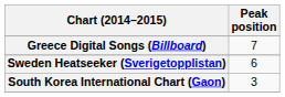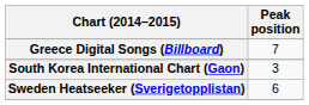 <table class="wikitable sortable plainrowheaders" style="text-align:center">
 <tr>
 <th>Chart (2014–2015)</th>
 <th>Peak<br>position</th>
 </tr>
 <tr>
 </tr>
 <tr>
 </tr>
 <tr>
 </tr>
 <tr>
 <th scope="row">Greece Digital Songs (<em><a href='#'>Billboard</a></em>)</th>
 <td>7</td>
 </tr>
 <tr>
 </tr>
 <tr>
 </tr>
 <tr>
 </tr>
 <tr>
+<th scope="row">South Korea International Chart (<a href='#'>Gaon</a>)</th>
+<td>3</td>
+</tr>
+<tr>
 <th scope="row">Sweden Heatseeker (<a href='#'>Sverigetopplistan</a>)</th>
 <td>6</td>
 </tr>
 <tr>
-<th scope="row">South Korea International Chart (<a href='#'>Gaon</a>)</th>
-<td>3</td>
-</tr>
-<tr>
 </tr>
 </table>
